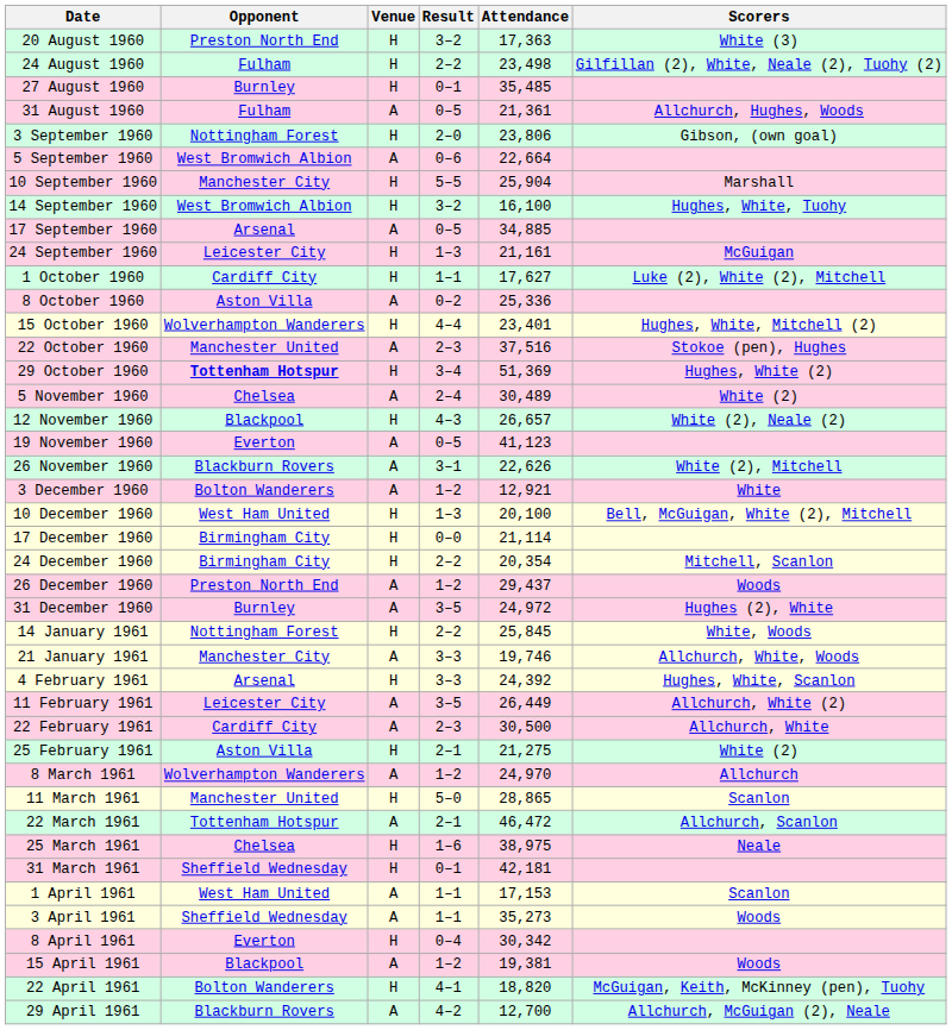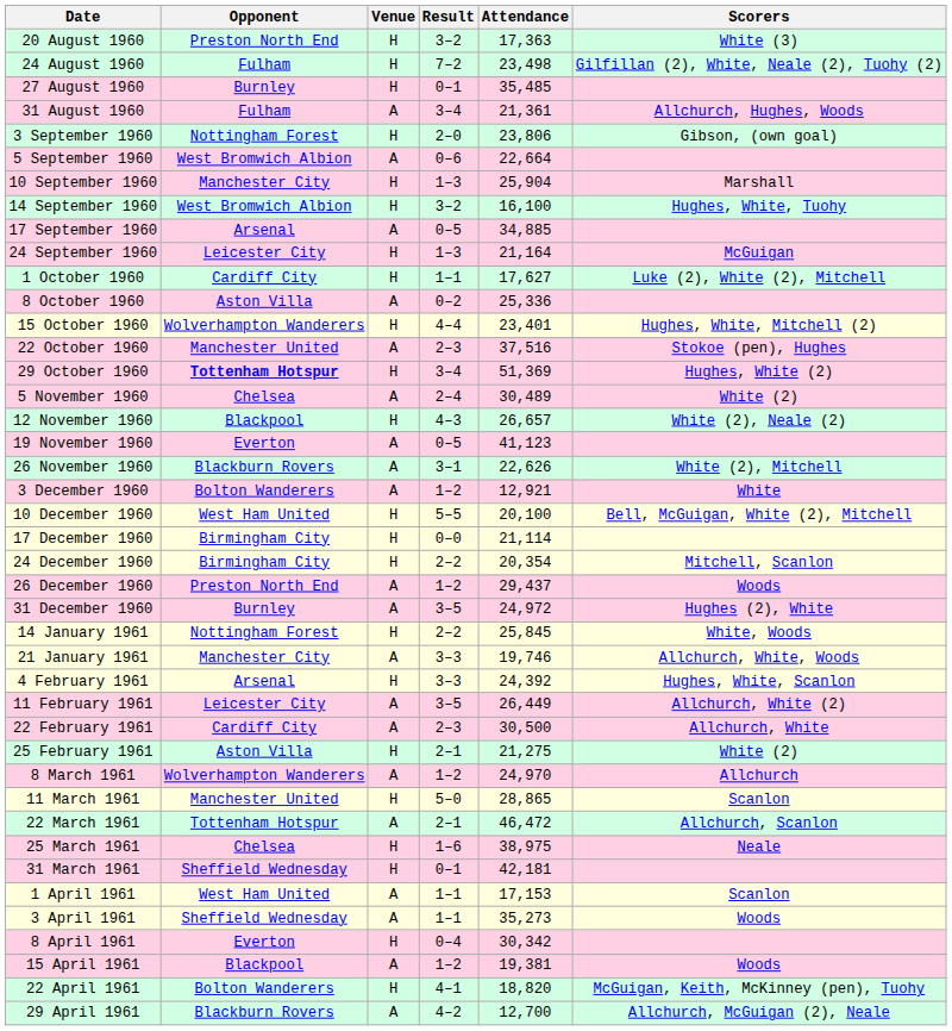 <table class="wikitable sortable" style="text-align:center;">
 <tr>
 <th>Date</th>
 <th>Opponent</th>
 <th>Venue</th>
 <th>Result</th>
 <th>Attendance</th>
 <th>Scorers</th>
 </tr>
 <tr style="background:#d0ffe3;">
 <td>20 August 1960</td>
 <td><a href='#'>Preston North End</a></td>
 <td>H</td>
 <td>3–2</td>
 <td>17,363</td>
 <td><a href='#'>White</a> (3)</td>
 </tr>
 <tr style="background:#d0ffe3;">
 <td>24 August 1960</td>
 <td><a href='#'>Fulham</a></td>
 <td>H</td>
-<td>2–2</td>
+<td>7–2</td>
 <td>23,498</td>
 <td><a href='#'>Gilfillan</a> (2), <a href='#'>White</a>, <a href='#'>Neale</a> (2), <a href='#'>Tuohy</a> (2)</td>
 </tr>
 <tr style="background:#ffd0e3;">
 <td>27 August 1960</td>
 <td><a href='#'>Burnley</a></td>
 <td>H</td>
 <td>0–1</td>
 <td>35,485</td>
 <td></td>
 </tr>
 <tr style="background:#ffd0e3;">
 <td>31 August 1960</td>
 <td><a href='#'>Fulham</a></td>
 <td>A</td>
-<td>0–5</td>
+<td>3–4</td>
 <td>21,361</td>
 <td><a href='#'>Allchurch</a>, <a href='#'>Hughes</a>, <a href='#'>Woods</a></td>
 </tr>
 <tr style="background:#d0ffe3;">
 <td>3 September 1960</td>
 <td><a href='#'>Nottingham Forest</a></td>
 <td>H</td>
 <td>2–0</td>
 <td>23,806</td>
 <td>Gibson, (own goal)</td>
 </tr>
 <tr style="background:#ffd0e3;">
 <td>5 September 1960</td>
 <td><a href='#'>West Bromwich Albion</a></td>
 <td>A</td>
 <td>0–6</td>
 <td>22,664</td>
 <td></td>
 </tr>
 <tr style="background:#ffd0e3;">
 <td>10 September 1960</td>
 <td><a href='#'>Manchester City</a></td>
 <td>H</td>
-<td>5–5</td>
+<td>1–3</td>
 <td>25,904</td>
 <td>Marshall</td>
 </tr>
 <tr style="background:#d0ffe3;">
 <td>14 September 1960</td>
 <td><a href='#'>West Bromwich Albion</a></td>
 <td>H</td>
 <td>3–2</td>
 <td>16,100</td>
 <td><a href='#'>Hughes</a>, <a href='#'>White</a>, <a href='#'>Tuohy</a></td>
 </tr>
 <tr style="background:#ffd0e3;">
 <td>17 September 1960</td>
 <td><a href='#'>Arsenal</a></td>
 <td>A</td>
 <td>0–5</td>
 <td>34,885</td>
 <td></td>
 </tr>
 <tr style="background:#ffd0e3;">
 <td>24 September 1960</td>
 <td><a href='#'>Leicester City</a></td>
 <td>H</td>
 <td>1–3</td>
-<td>21,161</td>
+<td>21,164</td>
 <td><a href='#'>McGuigan</a></td>
 </tr>
 <tr style="background:#d0ffe3;">
 <td>1 October 1960</td>
 <td><a href='#'>Cardiff City</a></td>
 <td>H</td>
 <td>1–1</td>
 <td>17,627</td>
 <td><a href='#'>Luke</a> (2), <a href='#'>White</a> (2), <a href='#'>Mitchell</a></td>
 </tr>
 <tr style="background:#ffd0e3;">
 <td>8 October 1960</td>
 <td><a href='#'>Aston Villa</a></td>
 <td>A</td>
 <td>0–2</td>
 <td>25,336</td>
 <td></td>
 </tr>
 <tr style="background:#ffffdd;">
 <td>15 October 1960</td>
 <td><a href='#'>Wolverhampton Wanderers</a></td>
 <td>H</td>
 <td>4–4</td>
 <td>23,401</td>
 <td><a href='#'>Hughes</a>, <a href='#'>White</a>, <a href='#'>Mitchell</a> (2)</td>
 </tr>
 <tr style="background:#ffd0e3;">
 <td>22 October 1960</td>
 <td><a href='#'>Manchester United</a></td>
 <td>A</td>
 <td>2–3</td>
 <td>37,516</td>
 <td><a href='#'>Stokoe</a> (pen), <a href='#'>Hughes</a></td>
 </tr>
 <tr style="background:#ffd0e3;">
 <td>29 October 1960</td>
 <td><strong><a href='#'>Tottenham Hotspur</a></strong></td>
 <td>H</td>
 <td>3–4</td>
 <td>51,369</td>
 <td><a href='#'>Hughes</a>, <a href='#'>White</a> (2)</td>
 </tr>
 <tr style="background:#ffd0e3;">
 <td>5 November 1960</td>
 <td><a href='#'>Chelsea</a></td>
 <td>A</td>
 <td>2–4</td>
 <td>30,489</td>
 <td><a href='#'>White</a> (2)</td>
 </tr>
 <tr style="background:#d0ffe3;">
 <td>12 November 1960</td>
 <td><a href='#'>Blackpool</a></td>
 <td>H</td>
 <td>4–3</td>
 <td>26,657</td>
 <td><a href='#'>White</a> (2), <a href='#'>Neale</a> (2)</td>
 </tr>
 <tr style="background:#ffd0e3;">
 <td>19 November 1960</td>
 <td><a href='#'>Everton</a></td>
 <td>A</td>
 <td>0–5</td>
 <td>41,123</td>
 <td></td>
 </tr>
 <tr style="background:#d0ffe3;">
 <td>26 November 1960</td>
 <td><a href='#'>Blackburn Rovers</a></td>
 <td>A</td>
 <td>3–1</td>
 <td>22,626</td>
 <td><a href='#'>White</a> (2), <a href='#'>Mitchell</a></td>
 </tr>
 <tr style="background:#ffd0e3;">
 <td>3 December 1960</td>
 <td><a href='#'>Bolton Wanderers</a></td>
 <td>A</td>
 <td>1–2</td>
 <td>12,921</td>
 <td><a href='#'>White</a></td>
 </tr>
 <tr style="background:#ffffdd;">
 <td>10 December 1960</td>
 <td><a href='#'>West Ham United</a></td>
 <td>H</td>
-<td>1–3</td>
+<td>5–5</td>
 <td>20,100</td>
 <td><a href='#'>Bell</a>, <a href='#'>McGuigan</a>, <a href='#'>White</a> (2), <a href='#'>Mitchell</a></td>
 </tr>
 <tr style="background:#ffffdd;">
 <td>17 December 1960</td>
 <td><a href='#'>Birmingham City</a></td>
 <td>H</td>
 <td>0–0</td>
 <td>21,114</td>
 <td></td>
 </tr>
 <tr style="background:#ffffdd;">
 <td>24 December 1960</td>
 <td><a href='#'>Birmingham City</a></td>
 <td>H</td>
 <td>2–2</td>
 <td>20,354</td>
 <td><a href='#'>Mitchell</a>, <a href='#'>Scanlon</a></td>
 </tr>
 <tr style="background:#ffd0e3;">
 <td>26 December 1960</td>
 <td><a href='#'>Preston North End</a></td>
 <td>A</td>
 <td>1–2</td>
 <td>29,437</td>
 <td><a href='#'>Woods</a></td>
 </tr>
 <tr style="background:#ffd0e3;">
 <td>31 December 1960</td>
 <td><a href='#'>Burnley</a></td>
 <td>A</td>
 <td>3–5</td>
 <td>24,972</td>
 <td><a href='#'>Hughes</a> (2), <a href='#'>White</a></td>
 </tr>
 <tr style="background:#ffffdd;">
 <td>14 January 1961</td>
 <td><a href='#'>Nottingham Forest</a></td>
 <td>H</td>
 <td>2–2</td>
 <td>25,845</td>
 <td><a href='#'>White</a>, <a href='#'>Woods</a></td>
 </tr>
 <tr style="background:#ffffdd;">
 <td>21 January 1961</td>
 <td><a href='#'>Manchester City</a></td>
 <td>A</td>
 <td>3–3</td>
 <td>19,746</td>
 <td><a href='#'>Allchurch</a>, <a href='#'>White</a>, <a href='#'>Woods</a></td>
 </tr>
 <tr style="background:#ffffdd;">
 <td>4 February 1961</td>
 <td><a href='#'>Arsenal</a></td>
 <td>H</td>
 <td>3–3</td>
 <td>24,392</td>
 <td><a href='#'>Hughes</a>, <a href='#'>White</a>, <a href='#'>Scanlon</a></td>
 </tr>
 <tr style="background:#ffd0e3;">
 <td>11 February 1961</td>
 <td><a href='#'>Leicester City</a></td>
 <td>A</td>
 <td>3–5</td>
 <td>26,449</td>
 <td><a href='#'>Allchurch</a>, <a href='#'>White</a> (2)</td>
 </tr>
 <tr style="background:#ffd0e3;">
 <td>22 February 1961</td>
 <td><a href='#'>Cardiff City</a></td>
 <td>A</td>
 <td>2–3</td>
 <td>30,500</td>
 <td><a href='#'>Allchurch</a>, <a href='#'>White</a></td>
 </tr>
 <tr style="background:#d0ffe3;">
 <td>25 February 1961</td>
 <td><a href='#'>Aston Villa</a></td>
 <td>H</td>
 <td>2–1</td>
 <td>21,275</td>
 <td><a href='#'>White</a> (2)</td>
 </tr>
 <tr style="background:#ffd0e3;">
 <td>8 March 1961</td>
 <td><a href='#'>Wolverhampton Wanderers</a></td>
 <td>A</td>
 <td>1–2</td>
 <td>24,970</td>
 <td><a href='#'>Allchurch</a></td>
 </tr>
 <tr style="background:#ffffdd;">
 <td>11 March 1961</td>
 <td><a href='#'>Manchester United</a></td>
 <td>H</td>
 <td>5–0</td>
 <td>28,865</td>
 <td><a href='#'>Scanlon</a></td>
 </tr>
 <tr style="background:#d0ffe3;">
 <td>22 March 1961</td>
 <td><a href='#'>Tottenham Hotspur</a></td>
 <td>A</td>
 <td>2–1</td>
 <td>46,472</td>
 <td><a href='#'>Allchurch</a>, <a href='#'>Scanlon</a></td>
 </tr>
 <tr style="background:#ffd0e3;">
 <td>25 March 1961</td>
 <td><a href='#'>Chelsea</a></td>
 <td>H</td>
 <td>1–6</td>
 <td>38,975</td>
 <td><a href='#'>Neale</a></td>
 </tr>
 <tr style="background:#ffd0e3;">
 <td>31 March 1961</td>
 <td><a href='#'>Sheffield Wednesday</a></td>
 <td>H</td>
 <td>0–1</td>
 <td>42,181</td>
 <td></td>
 </tr>
 <tr style="background:#ffffdd;">
 <td>1 April 1961</td>
 <td><a href='#'>West Ham United</a></td>
 <td>A</td>
 <td>1–1</td>
 <td>17,153</td>
 <td><a href='#'>Scanlon</a></td>
 </tr>
 <tr style="background:#ffffdd;">
 <td>3 April 1961</td>
 <td><a href='#'>Sheffield Wednesday</a></td>
 <td>A</td>
 <td>1–1</td>
 <td>35,273</td>
 <td><a href='#'>Woods</a></td>
 </tr>
 <tr style="background:#ffd0e3;">
 <td>8 April 1961</td>
 <td><a href='#'>Everton</a></td>
 <td>H</td>
 <td>0–4</td>
 <td>30,342</td>
 <td></td>
 </tr>
 <tr style="background:#ffd0e3;">
 <td>15 April 1961</td>
 <td><a href='#'>Blackpool</a></td>
 <td>A</td>
 <td>1–2</td>
 <td>19,381</td>
 <td><a href='#'>Woods</a></td>
 </tr>
 <tr style="background:#d0ffe3;">
 <td>22 April 1961</td>
 <td><a href='#'>Bolton Wanderers</a></td>
 <td>H</td>
 <td>4–1</td>
 <td>18,820</td>
 <td><a href='#'>McGuigan</a>, <a href='#'>Keith</a>, McKinney (pen), <a href='#'>Tuohy</a></td>
 </tr>
 <tr style="background:#d0ffe3;">
 <td>29 April 1961</td>
 <td><a href='#'>Blackburn Rovers</a></td>
 <td>A</td>
 <td>4–2</td>
 <td>12,700</td>
 <td><a href='#'>Allchurch</a>, <a href='#'>McGuigan</a> (2), <a href='#'>Neale</a></td>
 </tr>
 </table>
